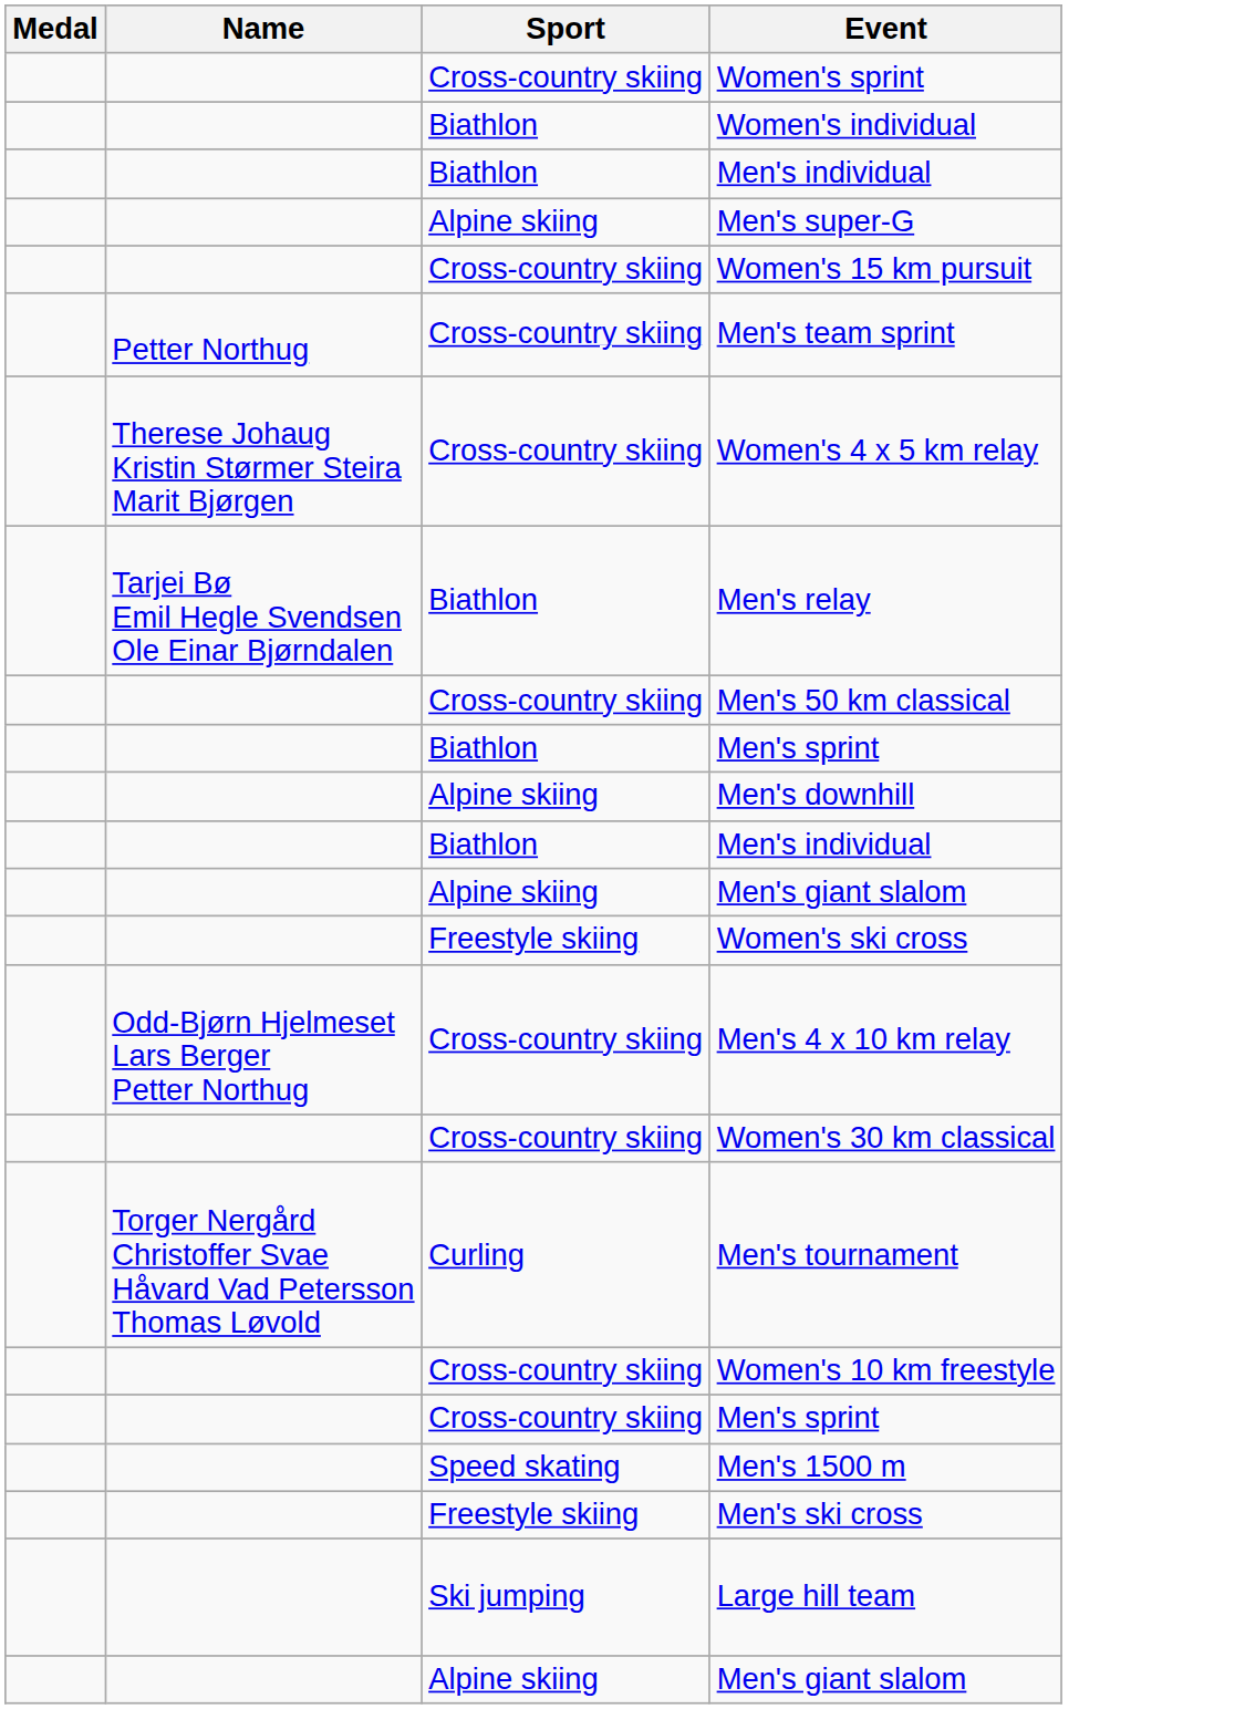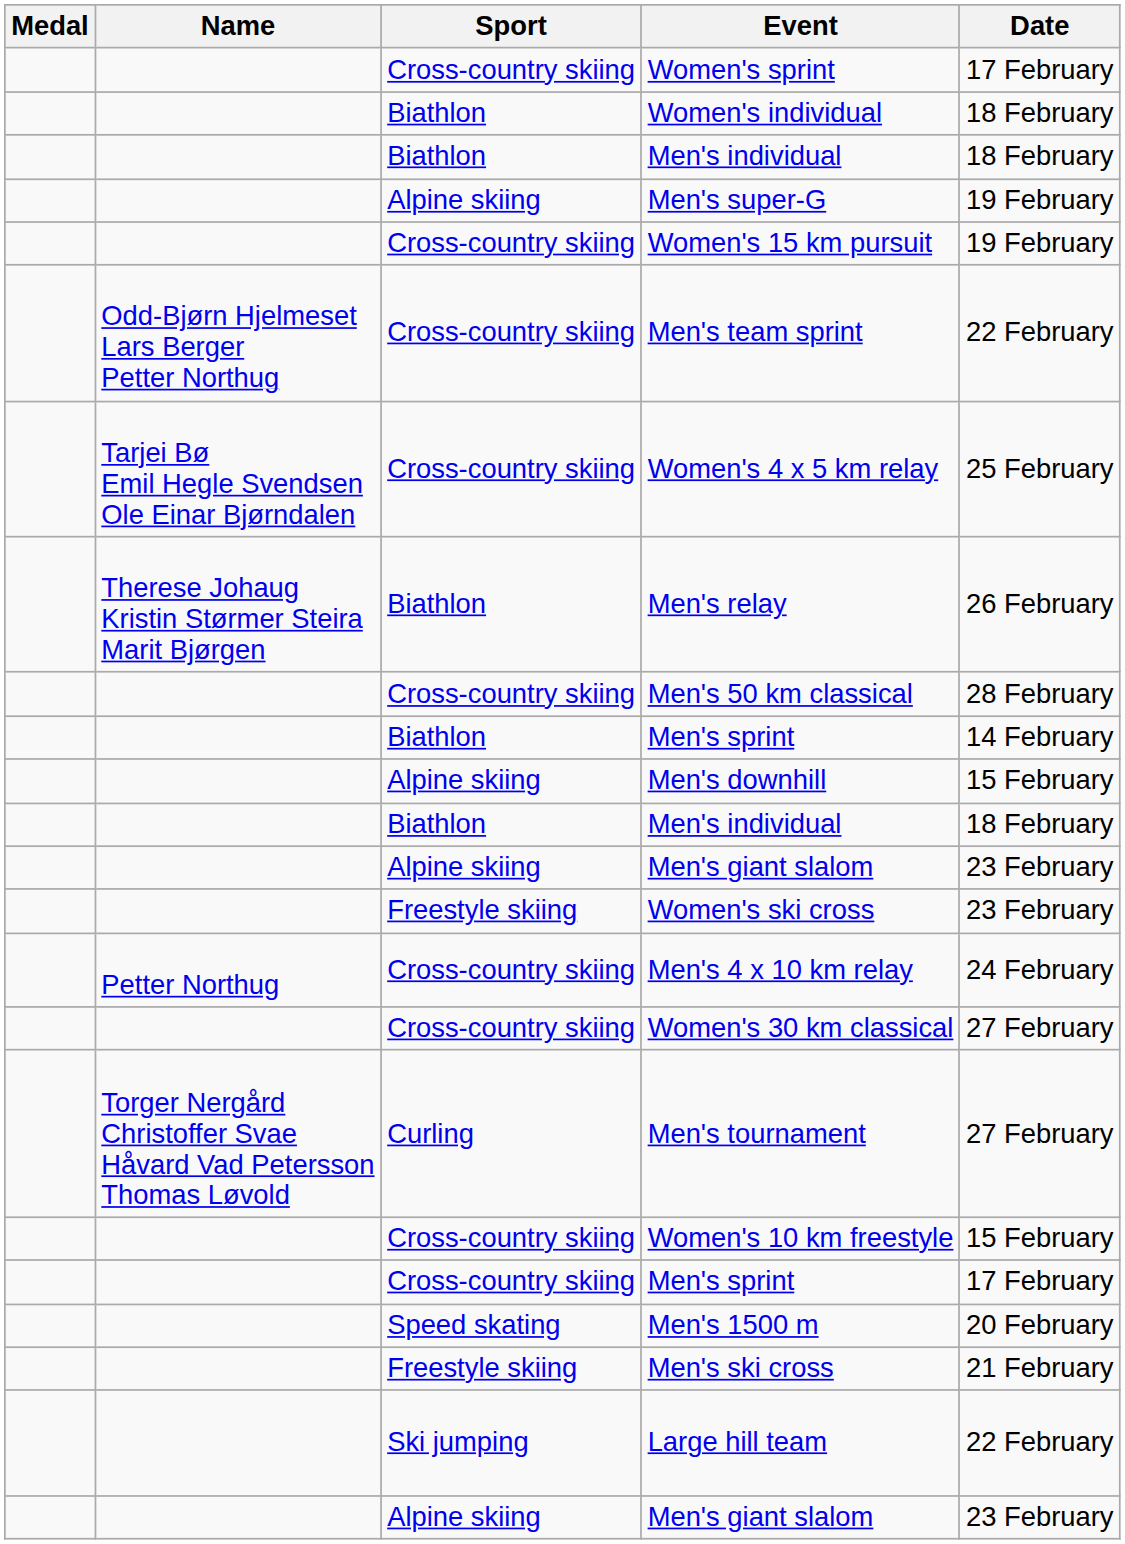 <table class="wikitable sortable">
 <tr>
 <th>Medal</th>
 <th>Name</th>
 <th>Sport</th>
 <th>Event</th>
+<th>Date</th>
 </tr>
 <tr>
 <td></td>
 <td></td>
 <td><a href='#'>Cross-country skiing</a></td>
 <td><a href='#'>Women's sprint</a></td>
+<td>17 February</td>
 </tr>
 <tr>
 <td></td>
 <td></td>
 <td><a href='#'>Biathlon</a></td>
 <td><a href='#'>Women's individual</a></td>
+<td>18 February</td>
 </tr>
 <tr>
 <td></td>
 <td></td>
 <td><a href='#'>Biathlon</a></td>
 <td><a href='#'>Men's individual</a></td>
+<td>18 February</td>
 </tr>
 <tr>
 <td></td>
 <td></td>
 <td><a href='#'>Alpine skiing</a></td>
 <td><a href='#'>Men's super-G</a></td>
+<td>19 February</td>
 </tr>
 <tr>
 <td></td>
 <td></td>
 <td><a href='#'>Cross-country skiing</a></td>
 <td><a href='#'>Women's 15 km pursuit</a></td>
+<td>19 February</td>
 </tr>
 <tr>
 <td></td>
-<td><br><a href='#'>Petter Northug</a></td>
+<td><br><a href='#'>Odd-Bjørn Hjelmeset</a><br><a href='#'>Lars Berger</a><br><a href='#'>Petter Northug</a></td>
 <td><a href='#'>Cross-country skiing</a></td>
 <td><a href='#'>Men's team sprint</a></td>
+<td>22 February</td>
+</tr>
+<tr>
+<td></td>
+<td><br><a href='#'>Tarjei Bø</a><br><a href='#'>Emil Hegle Svendsen</a><br><a href='#'>Ole Einar Bjørndalen</a></td>
+<td><a href='#'>Cross-country skiing</a></td>
+<td><a href='#'>Women's 4 x 5 km relay</a></td>
+<td>25 February</td>
 </tr>
 <tr>
 <td></td>
 <td><br><a href='#'>Therese Johaug</a><br><a href='#'>Kristin Størmer Steira</a><br><a href='#'>Marit Bjørgen</a></td>
-<td><a href='#'>Cross-country skiing</a></td>
-<td><a href='#'>Women's 4 x 5 km relay</a></td>
-</tr>
-<tr>
-<td></td>
-<td><br><a href='#'>Tarjei Bø</a><br><a href='#'>Emil Hegle Svendsen</a><br><a href='#'>Ole Einar Bjørndalen</a></td>
 <td><a href='#'>Biathlon</a></td>
 <td><a href='#'>Men's relay</a></td>
+<td>26 February</td>
 </tr>
 <tr>
 <td></td>
 <td></td>
 <td><a href='#'>Cross-country skiing</a></td>
 <td><a href='#'>Men's 50 km classical</a></td>
+<td>28 February</td>
 </tr>
 <tr>
 <td></td>
 <td></td>
 <td><a href='#'>Biathlon</a></td>
 <td><a href='#'>Men's sprint</a></td>
+<td>14 February</td>
 </tr>
 <tr>
 <td></td>
 <td></td>
 <td><a href='#'>Alpine skiing</a></td>
 <td><a href='#'>Men's downhill</a></td>
+<td>15 February</td>
 </tr>
 <tr>
 <td></td>
 <td></td>
 <td><a href='#'>Biathlon</a></td>
 <td><a href='#'>Men's individual</a></td>
+<td>18 February</td>
 </tr>
 <tr>
 <td></td>
 <td></td>
 <td><a href='#'>Alpine skiing</a></td>
 <td><a href='#'>Men's giant slalom</a></td>
+<td>23 February</td>
 </tr>
 <tr>
 <td></td>
 <td></td>
 <td><a href='#'>Freestyle skiing</a></td>
 <td><a href='#'>Women's ski cross</a></td>
+<td>23 February</td>
 </tr>
 <tr>
 <td></td>
-<td><br><a href='#'>Odd-Bjørn Hjelmeset</a><br><a href='#'>Lars Berger</a><br><a href='#'>Petter Northug</a></td>
+<td><br><a href='#'>Petter Northug</a></td>
 <td><a href='#'>Cross-country skiing</a></td>
 <td><a href='#'>Men's 4 x 10 km relay</a></td>
+<td>24 February</td>
 </tr>
 <tr>
 <td></td>
 <td></td>
 <td><a href='#'>Cross-country skiing</a></td>
 <td><a href='#'>Women's 30 km classical</a></td>
+<td>27 February</td>
 </tr>
 <tr>
 <td></td>
 <td><br><a href='#'>Torger Nergård</a><br><a href='#'>Christoffer Svae</a><br><a href='#'>Håvard Vad Petersson</a><br><a href='#'>Thomas Løvold</a></td>
 <td><a href='#'>Curling</a></td>
 <td><a href='#'>Men's tournament</a></td>
+<td>27 February</td>
 </tr>
 <tr>
 <td></td>
 <td></td>
 <td><a href='#'>Cross-country skiing</a></td>
 <td><a href='#'>Women's 10 km freestyle</a></td>
+<td>15 February</td>
 </tr>
 <tr>
 <td></td>
 <td></td>
 <td><a href='#'>Cross-country skiing</a></td>
 <td><a href='#'>Men's sprint</a></td>
+<td>17 February</td>
 </tr>
 <tr>
 <td></td>
 <td></td>
 <td><a href='#'>Speed skating</a></td>
 <td><a href='#'>Men's 1500 m</a></td>
+<td>20 February</td>
 </tr>
 <tr>
 <td></td>
 <td></td>
 <td><a href='#'>Freestyle skiing</a></td>
 <td><a href='#'>Men's ski cross</a></td>
+<td>21 February</td>
 </tr>
 <tr>
 <td></td>
 <td><br><br><br></td>
 <td><a href='#'>Ski jumping</a></td>
 <td><a href='#'>Large hill team</a></td>
+<td>22 February</td>
 </tr>
 <tr>
 <td></td>
 <td></td>
 <td><a href='#'>Alpine skiing</a></td>
 <td><a href='#'>Men's giant slalom</a></td>
+<td>23 February</td>
 </tr>
 </table>
